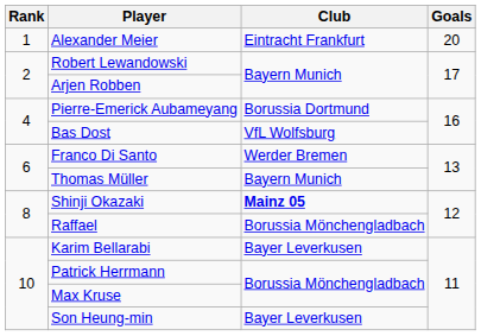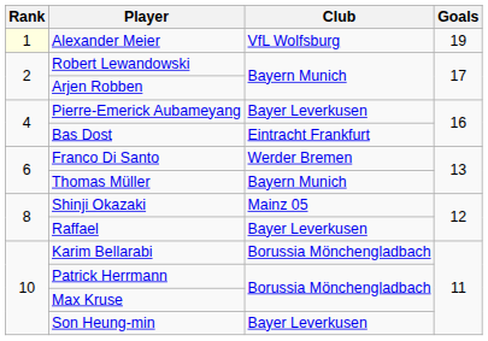 <table class="wikitable sortable" style="text-align:center">
 <tr>
 <th>Rank</th>
 <th>Player</th>
 <th>Club</th>
 <th>Goals</th>
 </tr>
 <tr>
-<td>1</td>
+<td style="background: lightyellow;">1</td>
 <td style="text-align:left"> <a href='#'>Alexander Meier</a></td>
-<td style="text-align:left"><a href='#'>Eintracht Frankfurt</a></td>
-<td>20</td>
+<td style="text-align:left"><a href='#'>VfL Wolfsburg</a></td>
+<td>19</td>
 </tr>
 <tr>
 <td rowspan=2>2</td>
 <td style="text-align:left"> <a href='#'>Robert Lewandowski</a></td>
 <td rowspan=2 style="text-align:left"><a href='#'>Bayern Munich</a></td>
 <td rowspan=2>17</td>
 </tr>
 <tr>
 <td style="text-align:left"> <a href='#'>Arjen Robben</a></td>
 </tr>
 <tr>
 <td rowspan=2>4</td>
 <td style="text-align:left"> <a href='#'>Pierre-Emerick Aubameyang</a></td>
-<td style="text-align:left"><a href='#'>Borussia Dortmund</a></td>
+<td style="text-align:left"><a href='#'>Bayer Leverkusen</a></td>
 <td rowspan=2>16</td>
 </tr>
 <tr>
 <td style="text-align:left"> <a href='#'>Bas Dost</a></td>
-<td style="text-align:left"><a href='#'>VfL Wolfsburg</a></td>
+<td style="text-align:left"><a href='#'>Eintracht Frankfurt</a></td>
 </tr>
 <tr>
 <td rowspan=2>6</td>
 <td style="text-align:left"> <a href='#'>Franco Di Santo</a></td>
 <td style="text-align:left"><a href='#'>Werder Bremen</a></td>
 <td rowspan=2>13</td>
 </tr>
 <tr>
 <td style="text-align:left"> <a href='#'>Thomas Müller</a></td>
 <td style="text-align:left"><a href='#'>Bayern Munich</a></td>
 </tr>
 <tr>
 <td rowspan=2>8</td>
 <td style="text-align:left"> <a href='#'>Shinji Okazaki</a></td>
-<td style="text-align:left"><strong><a href='#'>Mainz 05</a></strong></td>
+<td style="text-align:left"><a href='#'>Mainz 05</a></td>
 <td rowspan=2>12</td>
 </tr>
 <tr>
 <td style="text-align:left"> <a href='#'>Raffael</a></td>
-<td style="text-align:left"><a href='#'>Borussia Mönchengladbach</a></td>
+<td style="text-align:left"><a href='#'>Bayer Leverkusen</a></td>
 </tr>
 <tr>
 <td rowspan=4>10</td>
 <td style="text-align:left"> <a href='#'>Karim Bellarabi</a></td>
-<td style="text-align:left"><a href='#'>Bayer Leverkusen</a></td>
+<td style="text-align:left"><a href='#'>Borussia Mönchengladbach</a></td>
 <td rowspan=4>11</td>
 </tr>
 <tr>
 <td style="text-align:left"> <a href='#'>Patrick Herrmann</a></td>
 <td rowspan=2 style="text-align:left"><a href='#'>Borussia Mönchengladbach</a></td>
 </tr>
 <tr>
 <td style="text-align:left"> <a href='#'>Max Kruse</a></td>
 </tr>
 <tr>
 <td style="text-align:left"> <a href='#'>Son Heung-min</a></td>
 <td style="text-align:left"><a href='#'>Bayer Leverkusen</a></td>
 </tr>
 </table>
